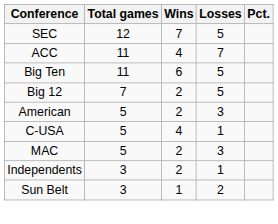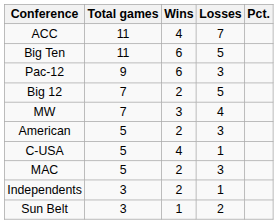 <table class="wikitable sortable">
 <tr>
 <th>Conference</th>
 <th>Total games</th>
 <th>Wins</th>
 <th>Losses</th>
 <th>Pct.</th>
-</tr>
-<tr align="center">
-<td>SEC</td>
-<td>12</td>
-<td>7</td>
-<td>5</td>
-<td></td>
 </tr>
 <tr align="center">
 <td>ACC</td>
 <td>11</td>
 <td>4</td>
 <td>7</td>
 <td></td>
 </tr>
 <tr align="center">
 <td>Big Ten</td>
 <td>11</td>
 <td>6</td>
 <td>5</td>
 <td></td>
 </tr>
 <tr align="center">
+<td>Pac-12</td>
+<td>9</td>
+<td>6</td>
+<td>3</td>
+<td></td>
+</tr>
+<tr align="center">
 <td>Big 12</td>
 <td>7</td>
 <td>2</td>
 <td>5</td>
+<td></td>
+</tr>
+<tr align="center">
+<td>MW</td>
+<td>7</td>
+<td>3</td>
+<td>4</td>
 <td></td>
 </tr>
 <tr align="center">
 <td>American</td>
 <td>5</td>
 <td>2</td>
 <td>3</td>
 <td></td>
 </tr>
 <tr align="center">
 <td>C-USA</td>
 <td>5</td>
 <td>4</td>
 <td>1</td>
 <td></td>
 </tr>
 <tr align="center">
 <td>MAC</td>
 <td>5</td>
 <td>2</td>
 <td>3</td>
 <td></td>
 </tr>
 <tr align="center">
 <td>Independents</td>
 <td>3</td>
 <td>2</td>
 <td>1</td>
 <td></td>
 </tr>
 <tr align="center">
 <td>Sun Belt</td>
 <td>3</td>
 <td>1</td>
 <td>2</td>
 <td></td>
 </tr>
 </table>
